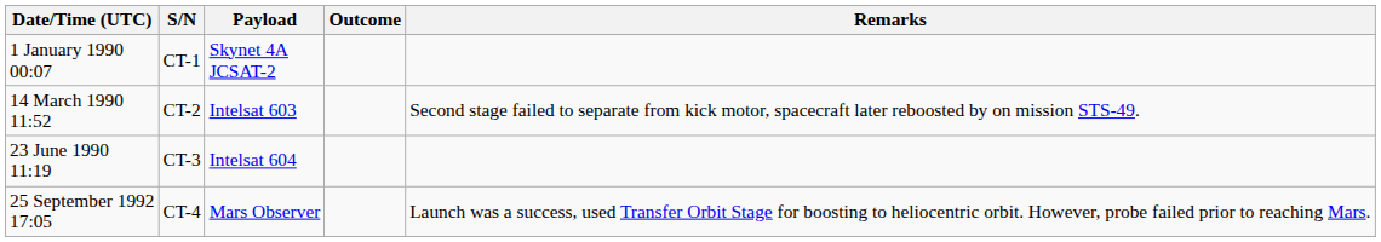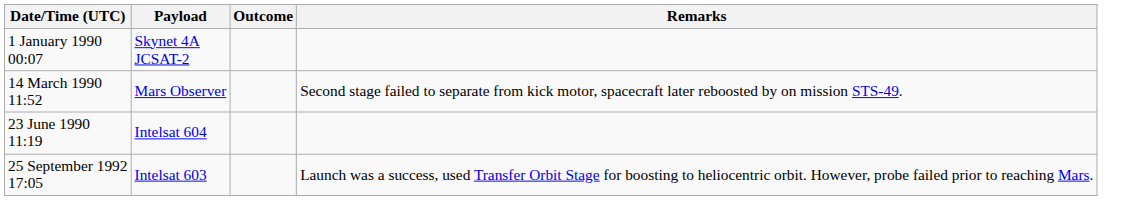 <table class="wikitable" border="1">
 <tr>
 <th>Date/Time (UTC)</th>
-<th>S/N</th>
 <th>Payload</th>
 <th>Outcome</th>
 <th>Remarks</th>
 </tr>
 <tr>
 <td>1 January 1990<br>00:07</td>
-<td>CT-1</td>
 <td><a href='#'>Skynet 4A</a><br><a href='#'>JCSAT-2</a></td>
 <td></td>
 <td></td>
 </tr>
 <tr>
 <td>14 March 1990<br>11:52</td>
-<td>CT-2</td>
-<td><a href='#'>Intelsat 603</a></td>
+<td><a href='#'>Mars Observer</a></td>
 <td></td>
 <td>Second stage failed to separate from kick motor, spacecraft later reboosted by  on mission <a href='#'>STS-49</a>.</td>
 </tr>
 <tr>
 <td>23 June 1990<br>11:19</td>
-<td>CT-3</td>
 <td><a href='#'>Intelsat 604</a></td>
 <td></td>
 <td></td>
 </tr>
 <tr>
 <td>25 September 1992<br>17:05</td>
-<td>CT-4</td>
-<td><a href='#'>Mars Observer</a></td>
+<td><a href='#'>Intelsat 603</a></td>
 <td></td>
 <td>Launch was a success, used <a href='#'>Transfer Orbit Stage</a> for boosting to heliocentric orbit. However, probe failed prior to reaching <a href='#'>Mars</a>.</td>
 </tr>
 </table>
